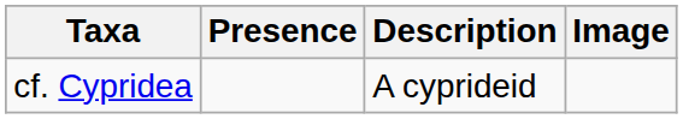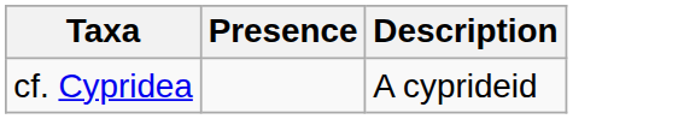 <table class="wikitable">
 <tr>
 <th>Taxa</th>
 <th>Presence</th>
 <th>Description</th>
-<th>Image</th>
 </tr>
 <tr>
 <td>cf. <a href='#'>Cypridea</a></td>
 <td></td>
 <td>A cyprideid</td>
-<td></td>
 </tr>
 </table>
